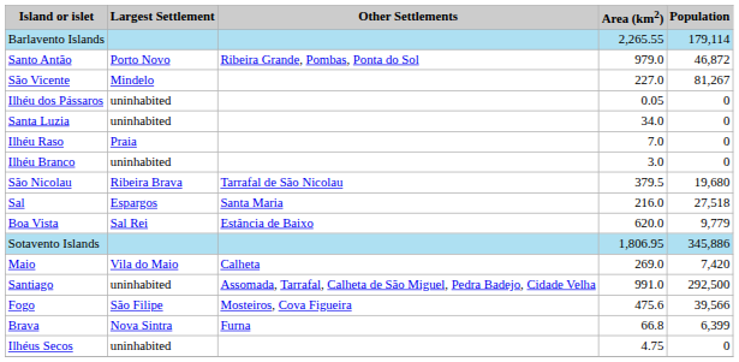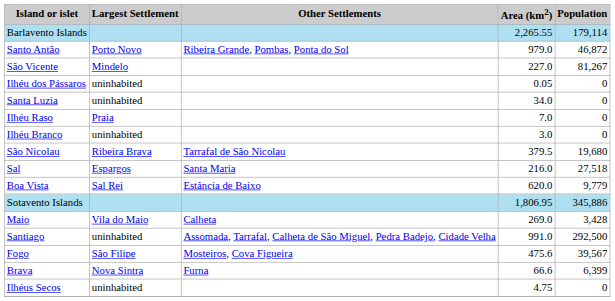 <table class="wikitable sortable">
 <tr>
 <th style="background: #CCC;" class="unsortable">Island or islet</th>
 <th style="background: #CCC;" class="unsortable">Largest Settlement</th>
 <th style="background: #CCC;" class="unsortable">Other Settlements</th>
 <th style="background: #CCC;">Area (km<sup>2</sup>)</th>
 <th style="background: #CCC;">Population</th>
 </tr>
 <tr style="background:#AEE0F2;">
 <td>Barlavento Islands</td>
 <td></td>
 <td></td>
 <td align="right">2,265.55</td>
 <td align="right">179,114</td>
 </tr>
 <tr style="background:#FFFFFF;">
 <td><a href='#'>Santo Antão</a></td>
 <td><a href='#'>Porto Novo</a></td>
 <td><a href='#'>Ribeira Grande</a>, <a href='#'>Pombas</a>, <a href='#'>Ponta do Sol</a></td>
 <td align="right">979.0</td>
 <td align="right">46,872</td>
 </tr>
 <tr style="background:#FFFFFF;">
 <td><a href='#'>São Vicente</a></td>
 <td><a href='#'>Mindelo</a></td>
 <td></td>
 <td align="right">227.0</td>
 <td align="right">81,267</td>
 </tr>
 <tr style="background:#FFFFFF;">
 <td><a href='#'>Ilhéu dos Pássaros</a></td>
 <td>uninhabited</td>
 <td></td>
 <td align="right">0.05</td>
 <td align="right">0</td>
 </tr>
 <tr style="background:#FFFFFF;">
 <td><a href='#'>Santa Luzia</a></td>
 <td>uninhabited</td>
 <td></td>
 <td align="right">34.0</td>
 <td align="right">0</td>
 </tr>
 <tr style="background:#FFFFFF;">
 <td><a href='#'>Ilhéu Raso</a></td>
 <td><a href='#'>Praia</a></td>
 <td></td>
 <td align="right">7.0</td>
 <td align="right">0</td>
 </tr>
 <tr style="background:#FFFFFF;">
 <td><a href='#'>Ilhéu Branco</a></td>
 <td>uninhabited</td>
 <td></td>
 <td align="right">3.0</td>
 <td align="right">0</td>
 </tr>
 <tr style="background:#FFFFFF;">
 <td><a href='#'>São Nicolau</a></td>
 <td><a href='#'>Ribeira Brava</a></td>
 <td><a href='#'>Tarrafal de São Nicolau</a></td>
 <td align="right">379.5</td>
 <td align="right">19,680</td>
 </tr>
 <tr style="background:#FFFFFF;">
 <td><a href='#'>Sal</a></td>
 <td><a href='#'>Espargos</a></td>
 <td><a href='#'>Santa Maria</a></td>
 <td align="right">216.0</td>
 <td align="right">27,518</td>
 </tr>
 <tr style="background:#FFFFFF;">
 <td><a href='#'>Boa Vista</a></td>
 <td><a href='#'>Sal Rei</a></td>
 <td><a href='#'>Estância de Baixo</a></td>
 <td align="right">620.0</td>
 <td align="right">9,779</td>
 </tr>
 <tr style="background:#AEE0F2;">
 <td>Sotavento Islands</td>
 <td></td>
 <td></td>
 <td align="right">1,806.95</td>
 <td align="right">345,886</td>
 </tr>
 <tr style="background:#FFFFFF;">
 <td><a href='#'>Maio</a></td>
 <td><a href='#'>Vila do Maio</a></td>
 <td><a href='#'>Calheta</a></td>
 <td align="right">269.0</td>
-<td align="right">7,420</td>
+<td align="right">3,428</td>
 </tr>
 <tr style="background:#FFFFFF;">
 <td><a href='#'>Santiago</a></td>
 <td>uninhabited</td>
 <td><a href='#'>Assomada</a>, <a href='#'>Tarrafal</a>, <a href='#'>Calheta de São Miguel</a>, <a href='#'>Pedra Badejo</a>, <a href='#'>Cidade Velha</a></td>
 <td align="right">991.0</td>
 <td align="right">292,500</td>
 </tr>
 <tr style="background:#FFFFFF;">
 <td><a href='#'>Fogo</a></td>
 <td><a href='#'>São Filipe</a></td>
 <td><a href='#'>Mosteiros</a>, <a href='#'>Cova Figueira</a></td>
 <td align="right">475.6</td>
-<td align="right">39,566</td>
+<td align="right">39,567</td>
 </tr>
 <tr style="background:#FFFFFF;">
 <td><a href='#'>Brava</a></td>
 <td><a href='#'>Nova Sintra</a></td>
 <td><a href='#'>Furna</a></td>
-<td align="right">66.8</td>
+<td align="right">66.6</td>
 <td align="right">6,399</td>
 </tr>
 <tr style="background:#FFFFFF;">
 <td><a href='#'>Ilhéus Secos</a></td>
 <td>uninhabited</td>
 <td></td>
 <td align="right">4.75</td>
 <td align="right">0</td>
 </tr>
 <tr>
 </tr>
 </table>
